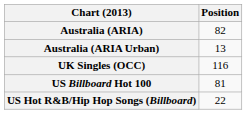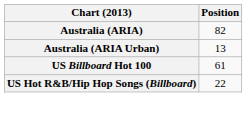 <table class="wikitable plainrowheaders sortable" style="text-align:center;">
 <tr>
 <th>Chart (2013)</th>
 <th>Position</th>
 </tr>
 <tr>
 <th scope="row">Australia (ARIA)</th>
 <td style="text-align:center;">82</td>
 </tr>
 <tr>
 <th scope="row">Australia (ARIA Urban)</th>
 <td style="text-align:center;">13</td>
 </tr>
 <tr>
-<th scope="row">UK Singles (OCC)</th>
-<td style="text-align:center;">116</td>
-</tr>
-<tr>
 <th scope="row">US <em>Billboard</em> Hot 100</th>
-<td style="text-align:center;">81</td>
+<td style="text-align:center;">61</td>
 </tr>
 <tr>
 <th scope="row">US Hot R&B/Hip Hop Songs (<em>Billboard</em>)</th>
 <td style="text-align:center;">22</td>
 </tr>
 </table>
